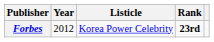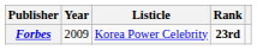 <table class="wikitable plainrowheaders">
 <tr>
 <th scope="col">Publisher</th>
 <th scope="col">Year</th>
 <th scope="col">Listicle</th>
 <th scope="col">Rank</th>
 <th scope="col" class="unsortable"></th>
 </tr>
 <tr>
 <th scope="row"><em><a href='#'>Forbes</a></em></th>
-<td>2012</td>
+<td>2009</td>
 <td><a href='#'>Korea Power Celebrity</a></td>
 <td style="text-align:center"><strong>23rd</strong></td>
 <td style="text-align:center"></td>
 </tr>
 </table>
